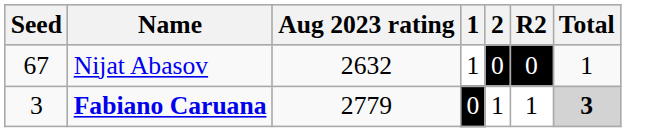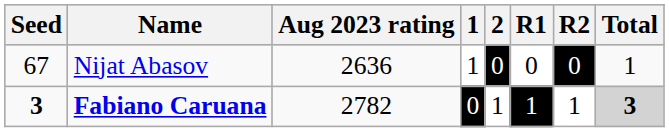 <table class="wikitable">
 <tr>
 <th>Seed</th>
 <th>Name</th>
 <th>Aug 2023 rating</th>
 <th>1</th>
 <th>2</th>
+<th>R1</th>
 <th>R2</th>
 <th>Total</th>
 </tr>
 <tr align=center>
 <td>67</td>
 <td align=left> <a href='#'>Nijat Abasov</a></td>
-<td>2632</td>
+<td>2636</td>
 <td style="background:white; color:black">1</td>
 <td style="background:black; color:white">0</td>
+<td style="background:white; color:black">0</td>
 <td style="background:black; color:white">0</td>
 <td>1</td>
 </tr>
 <tr align=center>
-<td>3</td>
+<td><strong>3</strong></td>
 <td align=left><strong> <a href='#'>Fabiano Caruana</a></strong></td>
-<td>2779</td>
+<td>2782</td>
 <td style="background:black; color:white">0</td>
 <td style="background:white; color:black">1</td>
+<td style="background:black; color:white">1</td>
 <td style="background:white; color:black">1</td>
 <td style="background: lightgrey;"><strong>3</strong></td>
 </tr>
 </table>
